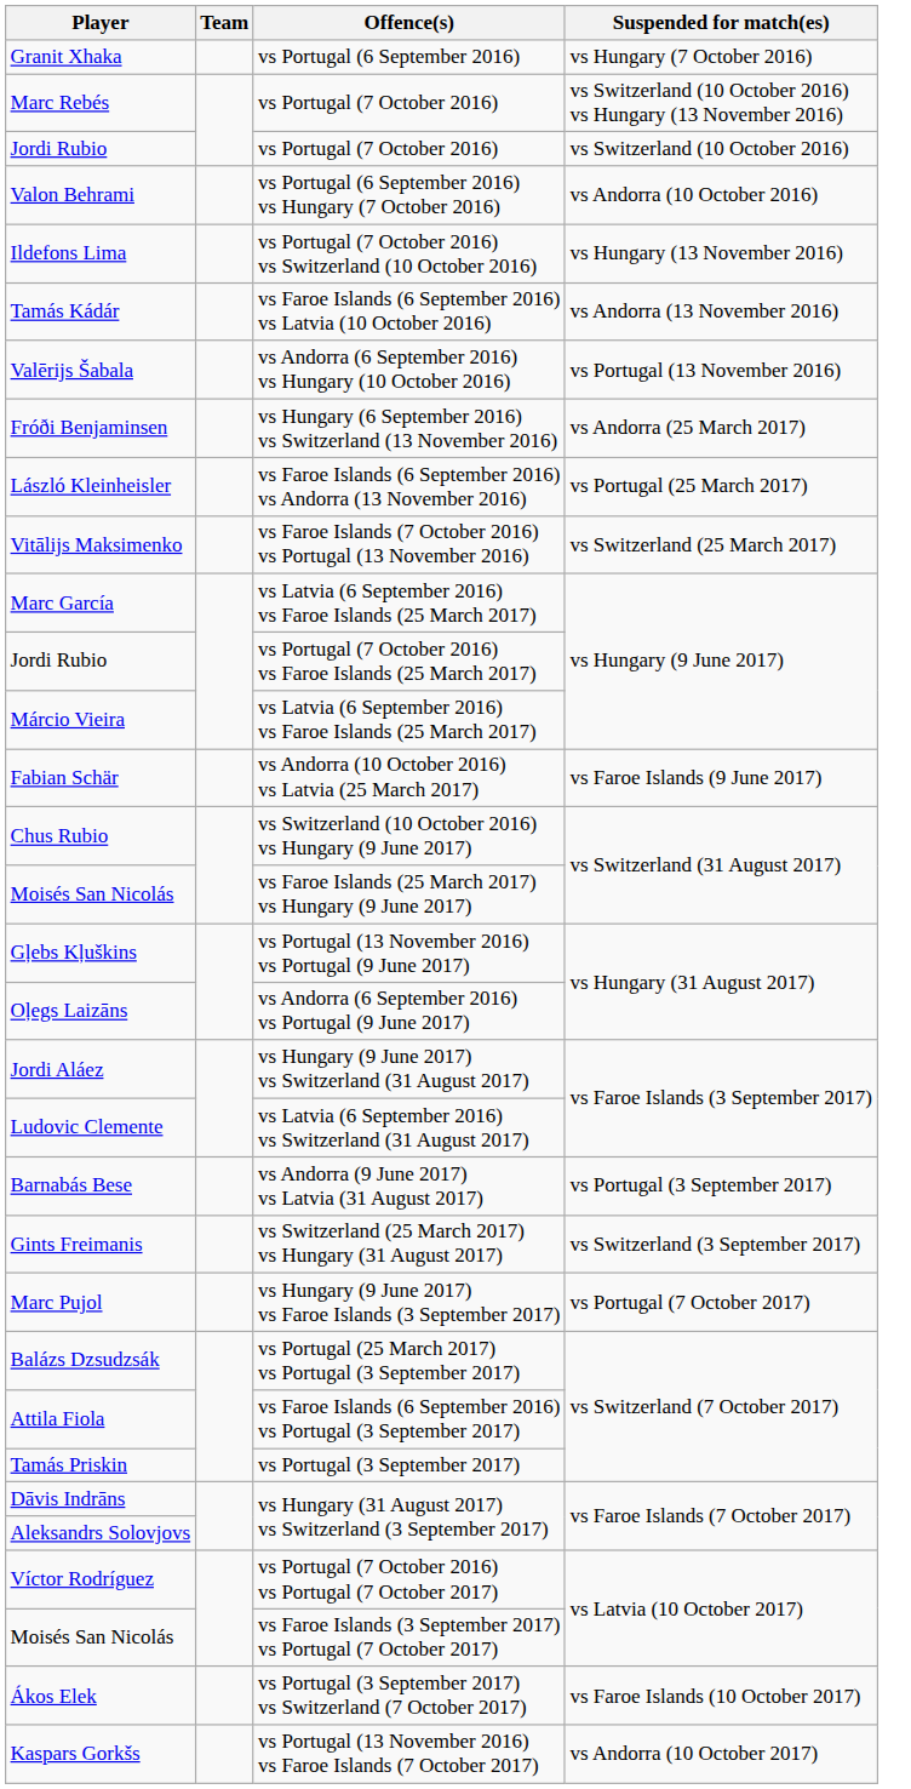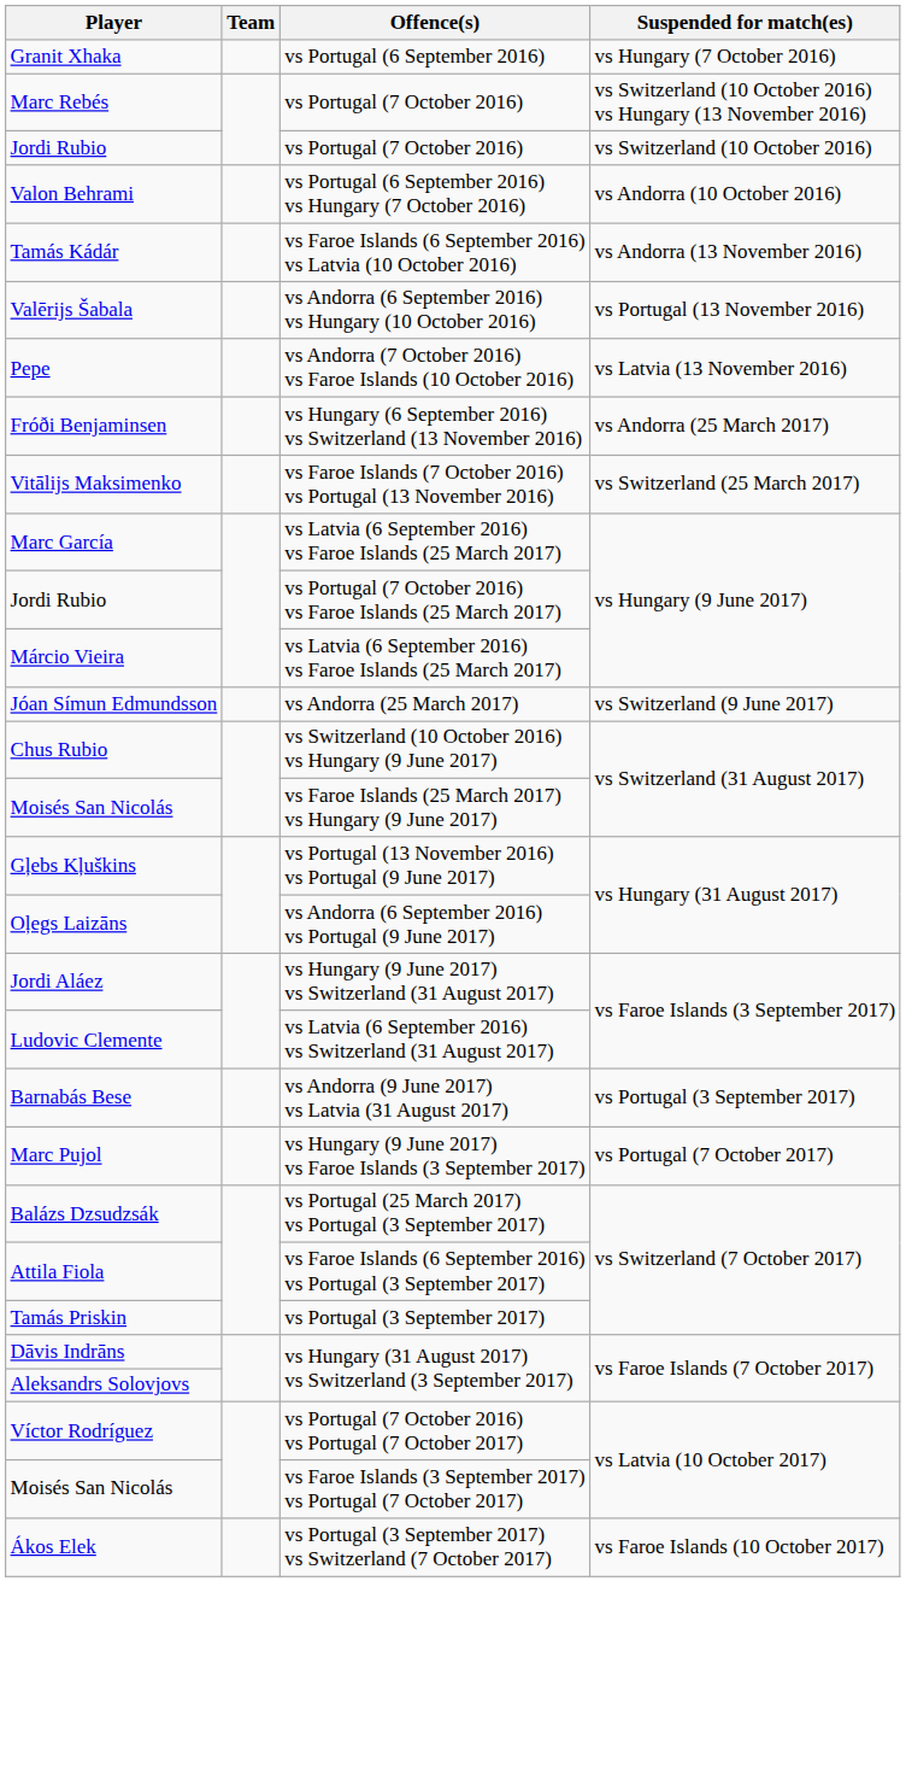 <table class="wikitable sortable" style="font-size:90%">
 <tr>
 <th>Player</th>
 <th>Team</th>
 <th>Offence(s)</th>
 <th>Suspended for match(es)</th>
 </tr>
 <tr>
 <td><a href='#'>Granit Xhaka</a></td>
 <td></td>
 <td> vs Portugal (6 September 2016)</td>
 <td>vs Hungary (7 October 2016)</td>
 </tr>
 <tr>
 <td><a href='#'>Marc Rebés</a></td>
 <td rowspan=2></td>
 <td> vs Portugal (7 October 2016)</td>
 <td>vs Switzerland (10 October 2016)<br>vs Hungary (13 November 2016)</td>
 </tr>
 <tr>
 <td><a href='#'>Jordi Rubio</a></td>
 <td> vs Portugal (7 October 2016)</td>
 <td>vs Switzerland (10 October 2016)</td>
 </tr>
 <tr>
 <td><a href='#'>Valon Behrami</a></td>
 <td></td>
 <td> vs Portugal (6 September 2016)<br> vs Hungary (7 October 2016)</td>
 <td>vs Andorra (10 October 2016)</td>
 </tr>
 <tr>
-<td><a href='#'>Ildefons Lima</a></td>
-<td></td>
-<td> vs Portugal (7 October 2016)<br> vs Switzerland (10 October 2016)</td>
-<td>vs Hungary (13 November 2016)</td>
-</tr>
-<tr>
 <td><a href='#'>Tamás Kádár</a></td>
 <td></td>
 <td> vs Faroe Islands (6 September 2016)<br> vs Latvia (10 October 2016)</td>
 <td>vs Andorra (13 November 2016)</td>
 </tr>
 <tr>
 <td><a href='#'>Valērijs Šabala</a></td>
 <td></td>
 <td> vs Andorra (6 September 2016)<br> vs Hungary (10 October 2016)</td>
 <td>vs Portugal (13 November 2016)</td>
 </tr>
 <tr>
+<td><a href='#'>Pepe</a></td>
+<td></td>
+<td> vs Andorra (7 October 2016)<br> vs Faroe Islands (10 October 2016)</td>
+<td>vs Latvia (13 November 2016)</td>
+</tr>
+<tr>
 <td><a href='#'>Fróði Benjaminsen</a></td>
 <td></td>
 <td> vs Hungary (6 September 2016)<br> vs Switzerland (13 November 2016)</td>
 <td>vs Andorra (25 March 2017)</td>
-</tr>
-<tr>
-<td><a href='#'>László Kleinheisler</a></td>
-<td></td>
-<td> vs Faroe Islands (6 September 2016)<br> vs Andorra (13 November 2016)</td>
-<td>vs Portugal (25 March 2017)</td>
 </tr>
 <tr>
 <td><a href='#'>Vitālijs Maksimenko</a></td>
 <td></td>
 <td> vs Faroe Islands (7 October 2016)<br> vs Portugal (13 November 2016)</td>
 <td>vs Switzerland (25 March 2017)</td>
 </tr>
 <tr>
 <td><a href='#'>Marc García</a></td>
 <td rowspan=3></td>
 <td> vs Latvia (6 September 2016)<br> vs Faroe Islands (25 March 2017)</td>
 <td rowspan=3>vs Hungary (9 June 2017)</td>
 </tr>
 <tr>
 <td>Jordi Rubio</td>
 <td> vs Portugal (7 October 2016)<br> vs Faroe Islands (25 March 2017)</td>
 </tr>
 <tr>
 <td><a href='#'>Márcio Vieira</a></td>
 <td> vs Latvia (6 September 2016)<br> vs Faroe Islands (25 March 2017)</td>
 </tr>
 <tr>
-<td><a href='#'>Fabian Schär</a></td>
+<td><a href='#'>Jóan Símun Edmundsson</a></td>
 <td></td>
-<td> vs Andorra (10 October 2016)<br> vs Latvia (25 March 2017)</td>
-<td>vs Faroe Islands (9 June 2017)</td>
+<td> vs Andorra (25 March 2017)</td>
+<td>vs Switzerland (9 June 2017)</td>
 </tr>
 <tr>
 <td><a href='#'>Chus Rubio</a></td>
 <td rowspan=2></td>
 <td> vs Switzerland (10 October 2016)<br> vs Hungary (9 June 2017)</td>
 <td rowspan=2>vs Switzerland (31 August 2017)</td>
 </tr>
 <tr>
 <td><a href='#'>Moisés San Nicolás</a></td>
 <td> vs Faroe Islands (25 March 2017)<br> vs Hungary (9 June 2017)</td>
 </tr>
 <tr>
 <td><a href='#'>Gļebs Kļuškins</a></td>
 <td rowspan=2></td>
 <td> vs Portugal (13 November 2016)<br> vs Portugal (9 June 2017)</td>
 <td rowspan=2>vs Hungary (31 August 2017)</td>
 </tr>
 <tr>
 <td><a href='#'>Oļegs Laizāns</a></td>
 <td> vs Andorra (6 September 2016)<br> vs Portugal (9 June 2017)</td>
 </tr>
 <tr>
 <td><a href='#'>Jordi Aláez</a></td>
 <td rowspan=2></td>
 <td> vs Hungary (9 June 2017)<br> vs Switzerland (31 August 2017)</td>
 <td rowspan=2>vs Faroe Islands (3 September 2017)</td>
 </tr>
 <tr>
 <td><a href='#'>Ludovic Clemente</a></td>
 <td> vs Latvia (6 September 2016)<br> vs Switzerland (31 August 2017)</td>
 </tr>
 <tr>
 <td><a href='#'>Barnabás Bese</a></td>
 <td></td>
 <td> vs Andorra (9 June 2017)<br> vs Latvia (31 August 2017)</td>
 <td>vs Portugal (3 September 2017)</td>
-</tr>
-<tr>
-<td><a href='#'>Gints Freimanis</a></td>
-<td></td>
-<td> vs Switzerland (25 March 2017)<br> vs Hungary (31 August 2017)</td>
-<td>vs Switzerland (3 September 2017)</td>
 </tr>
 <tr>
 <td><a href='#'>Marc Pujol</a></td>
 <td></td>
 <td> vs Hungary (9 June 2017)<br> vs Faroe Islands (3 September 2017)</td>
 <td>vs Portugal (7 October 2017)</td>
 </tr>
 <tr>
 <td><a href='#'>Balázs Dzsudzsák</a></td>
 <td rowspan=3></td>
 <td> vs Portugal (25 March 2017)<br> vs Portugal (3 September 2017)</td>
 <td rowspan=3>vs Switzerland (7 October 2017)</td>
 </tr>
 <tr>
 <td><a href='#'>Attila Fiola</a></td>
 <td> vs Faroe Islands (6 September 2016)<br> vs Portugal (3 September 2017)</td>
 </tr>
 <tr>
 <td><a href='#'>Tamás Priskin</a></td>
 <td> vs Portugal (3 September 2017)</td>
 </tr>
 <tr>
 <td><a href='#'>Dāvis Indrāns</a></td>
 <td rowspan=2></td>
 <td rowspan=2> vs Hungary (31 August 2017)<br> vs Switzerland (3 September 2017)</td>
 <td rowspan=2>vs Faroe Islands (7 October 2017)</td>
 </tr>
 <tr>
 <td><a href='#'>Aleksandrs Solovjovs</a></td>
 </tr>
 <tr>
 <td><a href='#'>Víctor Rodríguez</a></td>
 <td rowspan=2></td>
 <td> vs Portugal (7 October 2016)<br> vs Portugal (7 October 2017)</td>
 <td rowspan=2>vs Latvia (10 October 2017)</td>
 </tr>
 <tr>
 <td>Moisés San Nicolás</td>
 <td> vs Faroe Islands (3 September 2017)<br> vs Portugal (7 October 2017)</td>
 </tr>
 <tr>
 <td><a href='#'>Ákos Elek</a></td>
 <td></td>
 <td> vs Portugal (3 September 2017)<br> vs Switzerland (7 October 2017)</td>
 <td>vs Faroe Islands (10 October 2017)</td>
 </tr>
-<tr>
-<td><a href='#'>Kaspars Gorkšs</a></td>
-<td></td>
-<td> vs Portugal (13 November 2016)<br> vs Faroe Islands (7 October 2017)</td>
-<td>vs Andorra (10 October 2017)</td>
-</tr>
 </table>
